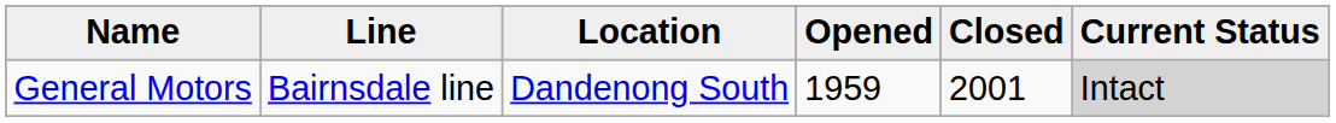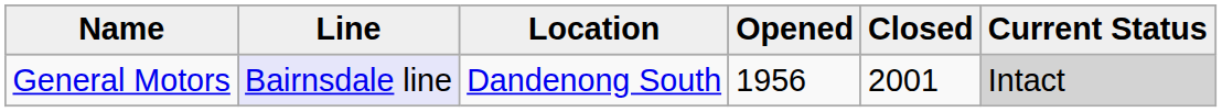 <table class="wikitable sortable" style="border:1px solid #aaa; border-collapse:collapse">
 <tr bgcolor="#cccccc">
 <th style=background:#efefef>Name</th>
 <th style=background:#efefef>Line</th>
 <th style=background:#efefef>Location</th>
 <th style=background:#efefef>Opened</th>
 <th style=background:#efefef>Closed</th>
 <th style=background:#efefef>Current Status</th>
 </tr>
 <tr>
 <td><a href='#'>General Motors</a></td>
-<td><a href='#'>Bairnsdale</a> line</td>
+<td style="background: lavender;"><a href='#'>Bairnsdale</a> line</td>
 <td><a href='#'>Dandenong South</a></td>
-<td>1959</td>
+<td>1956</td>
 <td>2001</td>
 <td style="background: lightgrey;">Intact</td>
 </tr>
 </table>
